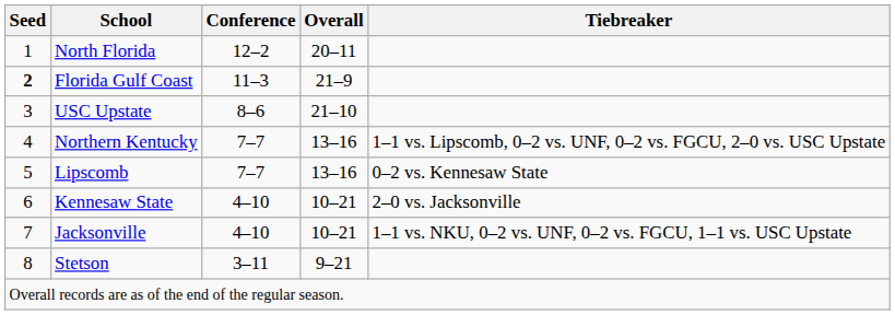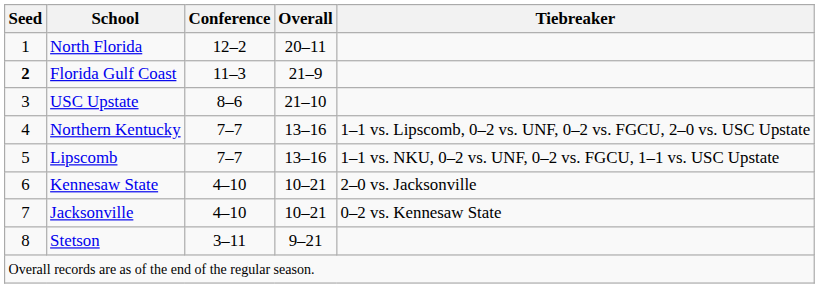 <table class="wikitable" style="white-space:nowrap; font-size:90%;">
 <tr>
 <th>Seed</th>
 <th>School</th>
 <th>Conference</th>
 <th>Overall</th>
 <th>Tiebreaker</th>
 </tr>
 <tr>
 <td align=center>1</td>
 <td><a href='#'>North Florida</a></td>
 <td align=center>12–2</td>
 <td align=center>20–11</td>
 <td></td>
 </tr>
 <tr>
 <td align=center><strong>2</strong></td>
 <td><a href='#'>Florida Gulf Coast</a></td>
 <td align=center>11–3</td>
 <td align=center>21–9</td>
 <td></td>
 </tr>
 <tr>
 <td align=center>3</td>
 <td><a href='#'>USC Upstate</a></td>
 <td align=center>8–6</td>
 <td align=center>21–10</td>
 <td></td>
 </tr>
 <tr>
 <td align=center>4</td>
 <td><a href='#'>Northern Kentucky</a></td>
 <td align=center>7–7</td>
 <td align=center>13–16</td>
 <td>1–1 vs. Lipscomb, 0–2 vs. UNF, 0–2 vs. FGCU, 2–0 vs. USC Upstate</td>
 </tr>
 <tr>
 <td align=center>5</td>
 <td><a href='#'>Lipscomb</a></td>
 <td align=center>7–7</td>
 <td align=center>13–16</td>
-<td>0–2 vs. Kennesaw State</td>
+<td>1–1 vs. NKU, 0–2 vs. UNF, 0–2 vs. FGCU, 1–1 vs. USC Upstate</td>
 </tr>
 <tr>
 <td align=center>6</td>
 <td><a href='#'>Kennesaw State</a></td>
 <td align=center>4–10</td>
 <td align=center>10–21</td>
 <td>2–0 vs. Jacksonville</td>
 </tr>
 <tr>
 <td align=center>7</td>
 <td><a href='#'>Jacksonville</a></td>
 <td align=center>4–10</td>
 <td align=center>10–21</td>
-<td>1–1 vs. NKU, 0–2 vs. UNF, 0–2 vs. FGCU, 1–1 vs. USC Upstate</td>
+<td>0–2 vs. Kennesaw State</td>
 </tr>
 <tr>
 <td align=center>8</td>
 <td><a href='#'>Stetson</a></td>
 <td align=center>3–11</td>
 <td align=center>9–21</td>
 <td></td>
 </tr>
 <tr>
 <td colspan=5 align=left><small>Overall records are as of the end of the regular season.</small></td>
 </tr>
 </table>
